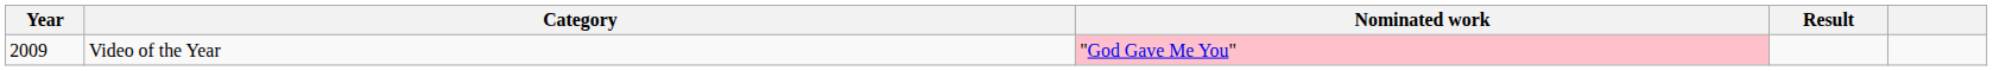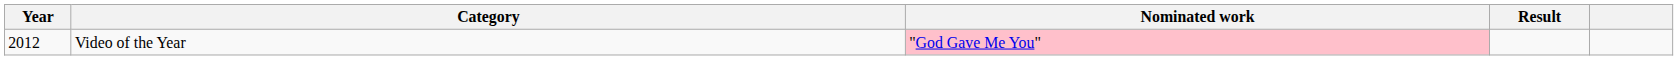 <table class="wikitable plainrowheaders" style="width:85%;">
 <tr>
 <th scope="col" style="width:4%;">Year</th>
 <th scope="col" style="width:50%;">Category</th>
 <th scope="col" style="width:35%;">Nominated work</th>
 <th scope="col" style="width:6%;">Result</th>
 <th scope="col" style="width:6%;"></th>
 </tr>
 <tr>
-<td>2009</td>
+<td>2012</td>
 <td>Video of the Year</td>
 <td style="background: pink;">"<a href='#'>God Gave Me You</a>"</td>
 <td></td>
 <td></td>
 </tr>
 </table>
